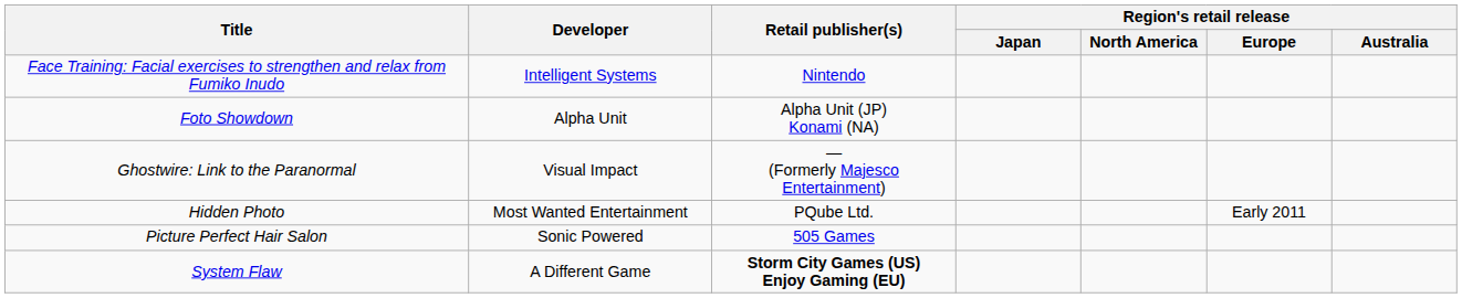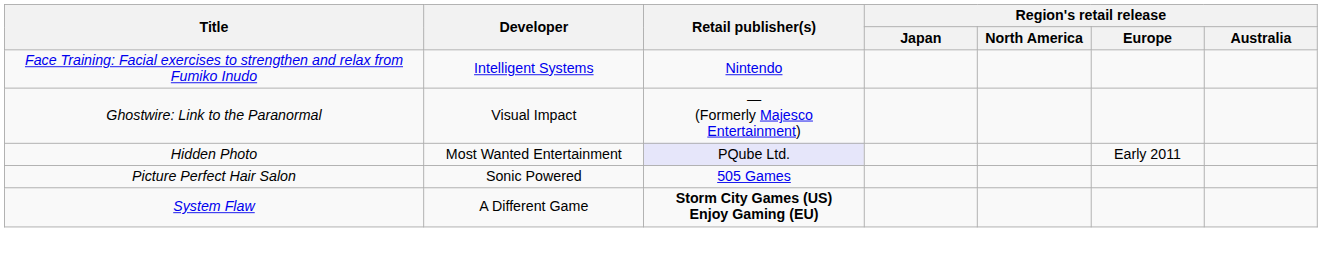 <table class="wikitable sortable" style="text-align:center; margin:auto;">
 <tr>
 <th scope="col" rowspan="2" style="width: 29em;">Title</th>
 <th scope="col" rowspan="2" style="width: 15em;">Developer</th>
 <th scope="col" rowspan="2" style="width: 15em;">Retail publisher(s)</th>
 <th scope="col" colspan="4">Region's retail release</th>
 </tr>
 <tr>
 <th scope="col" style="width: 7.5em;">Japan</th>
 <th scope="col" style="width: 7.5em;">North America</th>
 <th scope="col" style="width: 7.5em;">Europe</th>
 <th scope="col" style="width: 7.5em;">Australia</th>
 </tr>
 <tr>
 <td><em><a href='#'>Face Training: Facial exercises to strengthen and relax from Fumiko Inudo</a></em></td>
 <td><a href='#'>Intelligent Systems</a></td>
 <td><a href='#'>Nintendo</a></td>
 <td></td>
 <td></td>
 <td><br></td>
 <td></td>
 </tr>
 <tr>
-<td><em><a href='#'>Foto Showdown</a></em></td>
-<td>Alpha Unit</td>
-<td>Alpha Unit (JP)<br><a href='#'>Konami</a> (NA)</td>
-<td><br></td>
-<td><br></td>
-<td></td>
-<td></td>
-</tr>
-<tr>
 <td><em>Ghostwire: Link to the Paranormal</em></td>
 <td>Visual Impact</td>
 <td>—<br>(Formerly <a href='#'>Majesco Entertainment</a>)</td>
 <td></td>
 <td></td>
 <td></td>
 <td></td>
 </tr>
 <tr>
 <td><em>Hidden Photo</em></td>
 <td>Most Wanted Entertainment</td>
-<td>PQube Ltd.</td>
+<td style="background: lavender;">PQube Ltd.</td>
 <td></td>
 <td></td>
 <td data-sort-value="2011">Early 2011</td>
 <td></td>
 </tr>
 <tr>
 <td><em>Picture Perfect Hair Salon</em></td>
 <td>Sonic Powered</td>
 <td><a href='#'>505 Games</a></td>
 <td></td>
 <td><br></td>
 <td><br></td>
 <td><br></td>
 </tr>
 <tr>
 <td><em><a href='#'>System Flaw</a></em></td>
 <td>A Different Game</td>
 <td><strong>Storm City Games (US)<br>Enjoy Gaming (EU)</strong></td>
 <td></td>
 <td><br></td>
 <td><br> </td>
 <td></td>
 </tr>
 </table>
